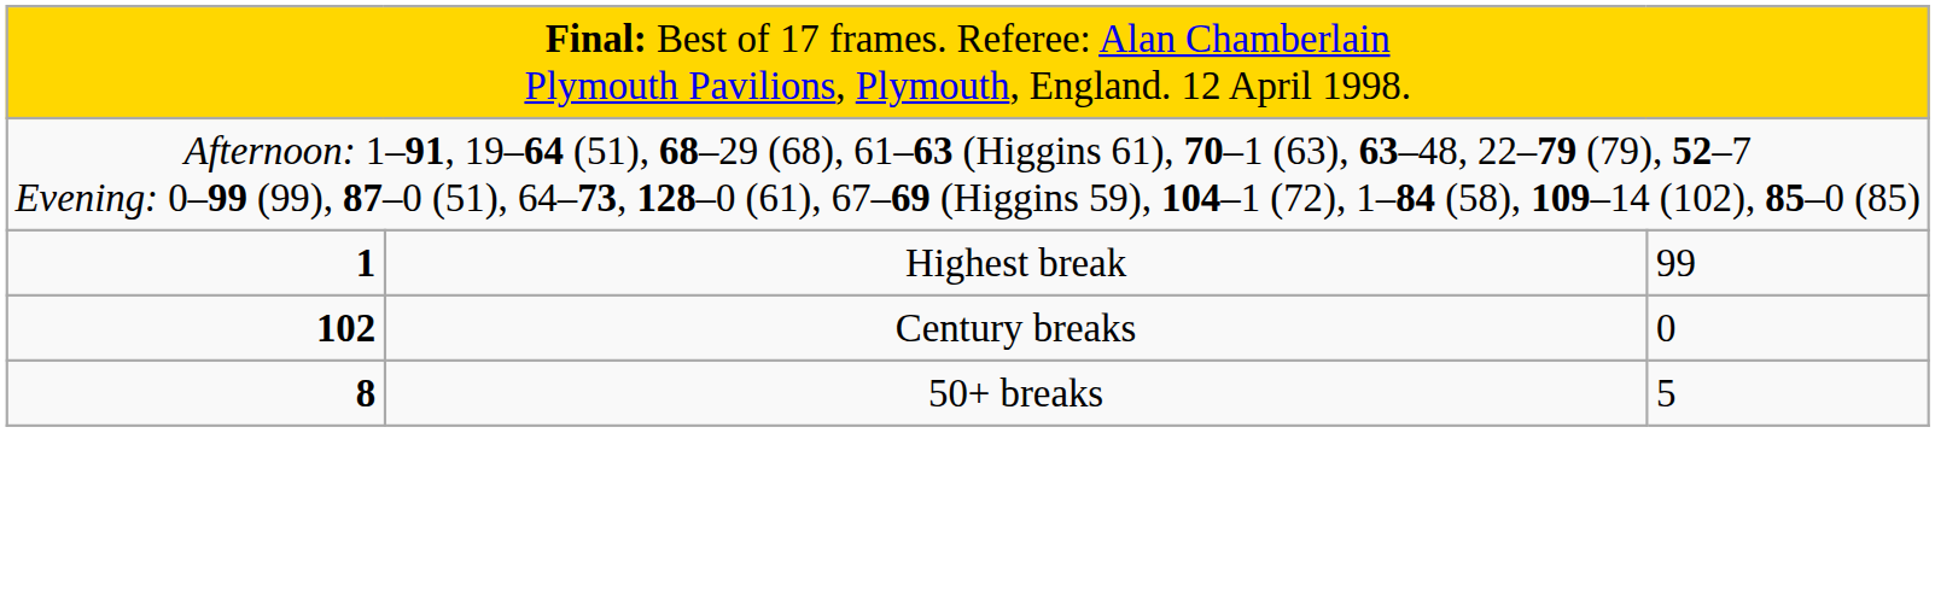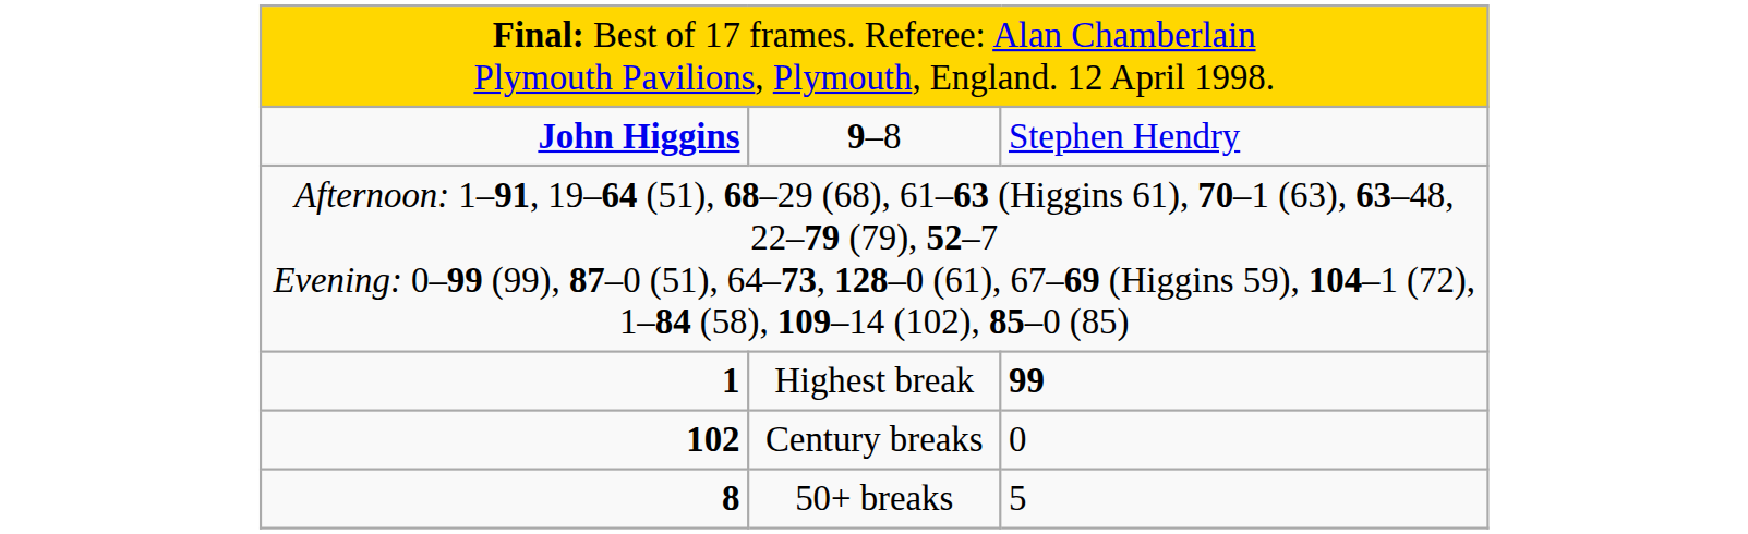 <table class="wikitable" style="font-size: 95%; margin: 1em auto 1em auto;">
 <tr>
 <td colspan="3" align="center" bgcolor="#ffd700"><strong>Final:</strong> Best of 17 frames. Referee: <a href='#'>Alan Chamberlain</a> <br><a href='#'>Plymouth Pavilions</a>, <a href='#'>Plymouth</a>, England. 12 April 1998.</td>
+</tr>
+<tr>
+<td width="200" align="right"><strong><a href='#'>John Higgins</a></strong> <br></td>
+<td width="100" align="center"><strong>9</strong>–8</td>
+<td width="200"><a href='#'>Stephen Hendry</a> <br></td>
 </tr>
 <tr>
 <td colspan="3" align="center" style="font-size: 100%"><em>Afternoon:</em> 1–<strong>91</strong>, 19–<strong>64</strong> (51), <strong>68</strong>–29 (68), 61–<strong>63</strong> (Higgins 61), <strong>70</strong>–1 (63), <strong>63</strong>–48, 22–<strong>79</strong> (79), <strong>52</strong>–7<br><em>Evening:</em> 0–<strong>99</strong> (99), <strong>87</strong>–0 (51), 64–<strong>73</strong>, <strong>128</strong>–0 (61), 67–<strong>69</strong> (Higgins 59), <strong>104</strong>–1 (72), 1–<strong>84</strong> (58), <strong>109</strong>–14 (102), <strong>85</strong>–0 (85)</td>
 </tr>
 <tr>
 <td align="right"><strong>1</strong></td>
 <td align="center">Highest break</td>
-<td align="left">99</td>
+<td align="left"><strong>99</strong></td>
 </tr>
 <tr>
 <td align="right"><strong>102</strong></td>
 <td align="center">Century breaks</td>
 <td align="left">0</td>
 </tr>
 <tr>
 <td align="right"><strong>8</strong></td>
 <td align="center">50+ breaks</td>
 <td align="left">5</td>
 </tr>
 </table>
